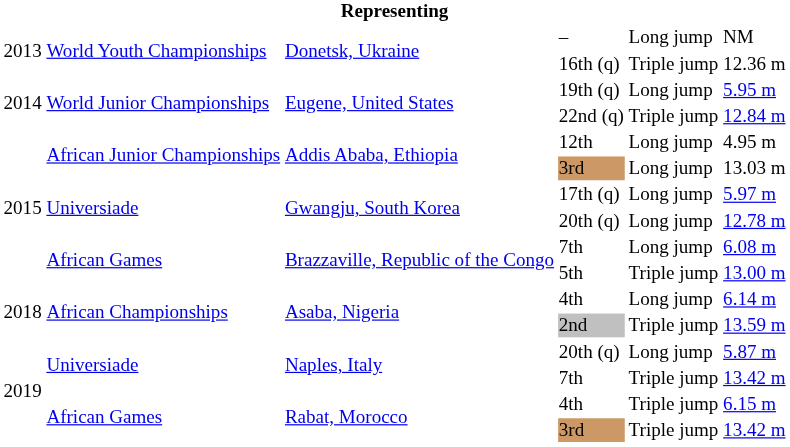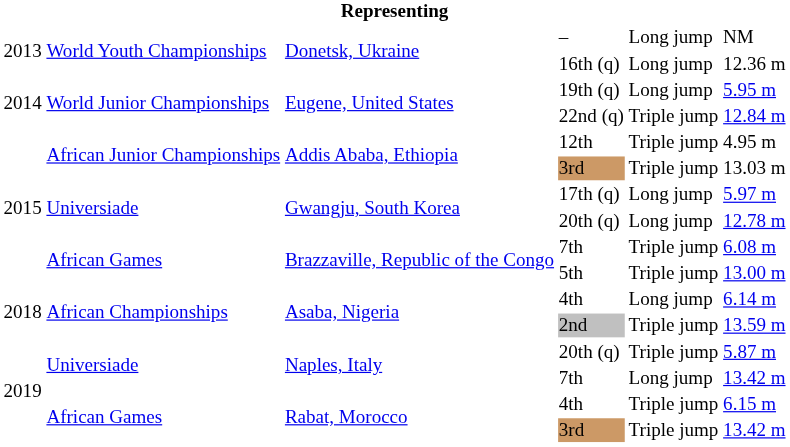 <table>
 <tr>
 <th colspan="6">Representing </th>
 </tr>
 <tr>
 <td rowspan=2>2013</td>
 <td rowspan=2><a href='#'>World Youth Championships</a></td>
 <td rowspan=2><a href='#'>Donetsk, Ukraine</a></td>
 <td>–</td>
 <td>Long jump</td>
 <td>NM</td>
 </tr>
 <tr>
 <td>16th (q)</td>
-<td>Triple jump</td>
+<td>Long jump</td>
 <td>12.36 m</td>
 </tr>
 <tr>
 <td rowspan=2>2014</td>
 <td rowspan=2><a href='#'>World Junior Championships</a></td>
 <td rowspan=2><a href='#'>Eugene, United States</a></td>
 <td>19th (q)</td>
 <td>Long jump</td>
 <td><a href='#'>5.95 m</a></td>
 </tr>
 <tr>
 <td>22nd (q)</td>
 <td>Triple jump</td>
 <td><a href='#'>12.84 m</a></td>
 </tr>
 <tr>
 <td rowspan=6>2015</td>
 <td rowspan=2><a href='#'>African Junior Championships</a></td>
 <td rowspan=2><a href='#'>Addis Ababa, Ethiopia</a></td>
 <td>12th</td>
-<td>Long jump</td>
+<td>Triple jump</td>
 <td>4.95 m</td>
 </tr>
 <tr>
 <td bgcolor=cc9966>3rd</td>
-<td>Long jump</td>
+<td>Triple jump</td>
 <td>13.03 m</td>
 </tr>
 <tr>
 <td rowspan=2><a href='#'>Universiade</a></td>
 <td rowspan=2><a href='#'>Gwangju, South Korea</a></td>
 <td>17th (q)</td>
 <td>Long jump</td>
 <td><a href='#'>5.97 m</a></td>
 </tr>
 <tr>
 <td>20th (q)</td>
 <td>Long jump</td>
 <td><a href='#'>12.78 m</a></td>
 </tr>
 <tr>
 <td rowspan=2><a href='#'>African Games</a></td>
 <td rowspan=2><a href='#'>Brazzaville, Republic of the Congo</a></td>
 <td>7th</td>
-<td>Long jump</td>
+<td>Triple jump</td>
 <td><a href='#'>6.08 m</a></td>
 </tr>
 <tr>
 <td>5th</td>
 <td>Triple jump</td>
 <td><a href='#'>13.00 m</a></td>
 </tr>
 <tr>
 <td rowspan=2>2018</td>
 <td rowspan=2><a href='#'>African Championships</a></td>
 <td rowspan=2><a href='#'>Asaba, Nigeria</a></td>
 <td>4th</td>
 <td>Long jump</td>
 <td><a href='#'>6.14 m</a></td>
 </tr>
 <tr>
 <td bgcolor=silver>2nd</td>
 <td>Triple jump</td>
 <td><a href='#'>13.59 m</a></td>
 </tr>
 <tr>
 <td rowspan=4>2019</td>
 <td rowspan=2><a href='#'>Universiade</a></td>
 <td rowspan=2><a href='#'>Naples, Italy</a></td>
 <td>20th (q)</td>
-<td>Long jump</td>
+<td>Triple jump</td>
 <td><a href='#'>5.87 m</a></td>
 </tr>
 <tr>
 <td>7th</td>
-<td>Triple jump</td>
+<td>Long jump</td>
 <td><a href='#'>13.42 m</a></td>
 </tr>
 <tr>
 <td rowspan=2><a href='#'>African Games</a></td>
 <td rowspan=2><a href='#'>Rabat, Morocco</a></td>
 <td>4th</td>
 <td>Triple jump</td>
 <td><a href='#'>6.15 m</a></td>
 </tr>
 <tr>
 <td bgcolor=cc9966>3rd</td>
 <td>Triple jump</td>
 <td><a href='#'>13.42 m</a></td>
 </tr>
 </table>
